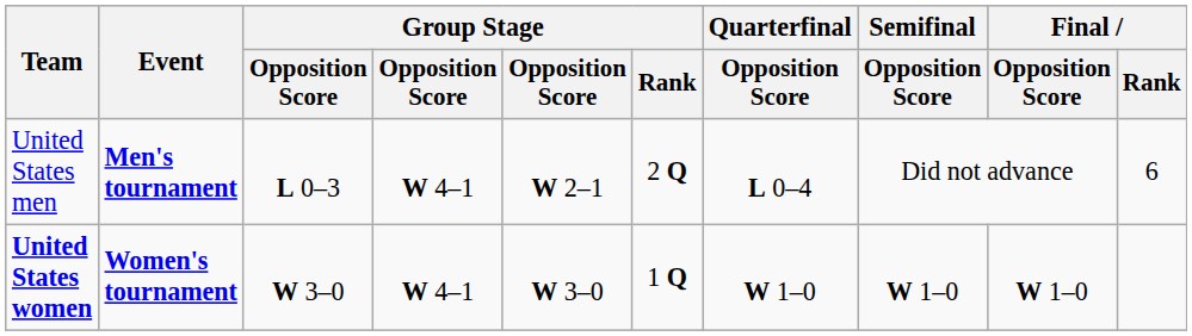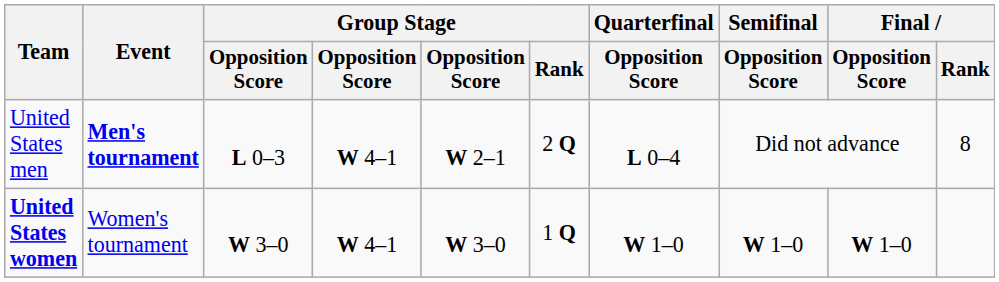 <table class=wikitable style=font-size:90%;text-align:center>
 <tr>
 <th rowspan=2>Team</th>
 <th rowspan=2>Event</th>
 <th colspan=4>Group Stage</th>
 <th>Quarterfinal</th>
 <th>Semifinal</th>
 <th colspan=2>Final / </th>
 </tr>
 <tr style=font-size:95%>
 <th>Opposition<br>Score</th>
 <th>Opposition<br>Score</th>
 <th>Opposition<br>Score</th>
 <th>Rank</th>
 <th>Opposition<br>Score</th>
 <th>Opposition<br>Score</th>
 <th>Opposition<br>Score</th>
 <th>Rank</th>
 </tr>
 <tr>
 <td align=left><a href='#'>United States men</a></td>
 <td align=left><strong><a href='#'>Men's tournament</a></strong></td>
 <td><br><strong>L</strong> 0–3</td>
 <td><br><strong>W</strong> 4–1</td>
 <td><br><strong>W</strong> 2–1</td>
 <td>2 <strong>Q</strong></td>
 <td><br><strong>L</strong> 0–4</td>
 <td colspan=2>Did not advance</td>
-<td>6</td>
+<td>8</td>
 </tr>
 <tr>
 <td align=left><strong><a href='#'>United States women</a></strong></td>
-<td align=left><strong><a href='#'>Women's tournament</a></strong></td>
+<td align=left><a href='#'>Women's tournament</a></td>
 <td><br><strong>W</strong> 3–0</td>
 <td><br><strong>W</strong> 4–1</td>
 <td><br><strong>W</strong> 3–0</td>
 <td>1 <strong>Q</strong></td>
 <td><br><strong>W</strong> 1–0 </td>
 <td><br><strong>W</strong> 1–0 </td>
 <td><br><strong>W</strong> 1–0</td>
 <td></td>
 </tr>
 </table>
